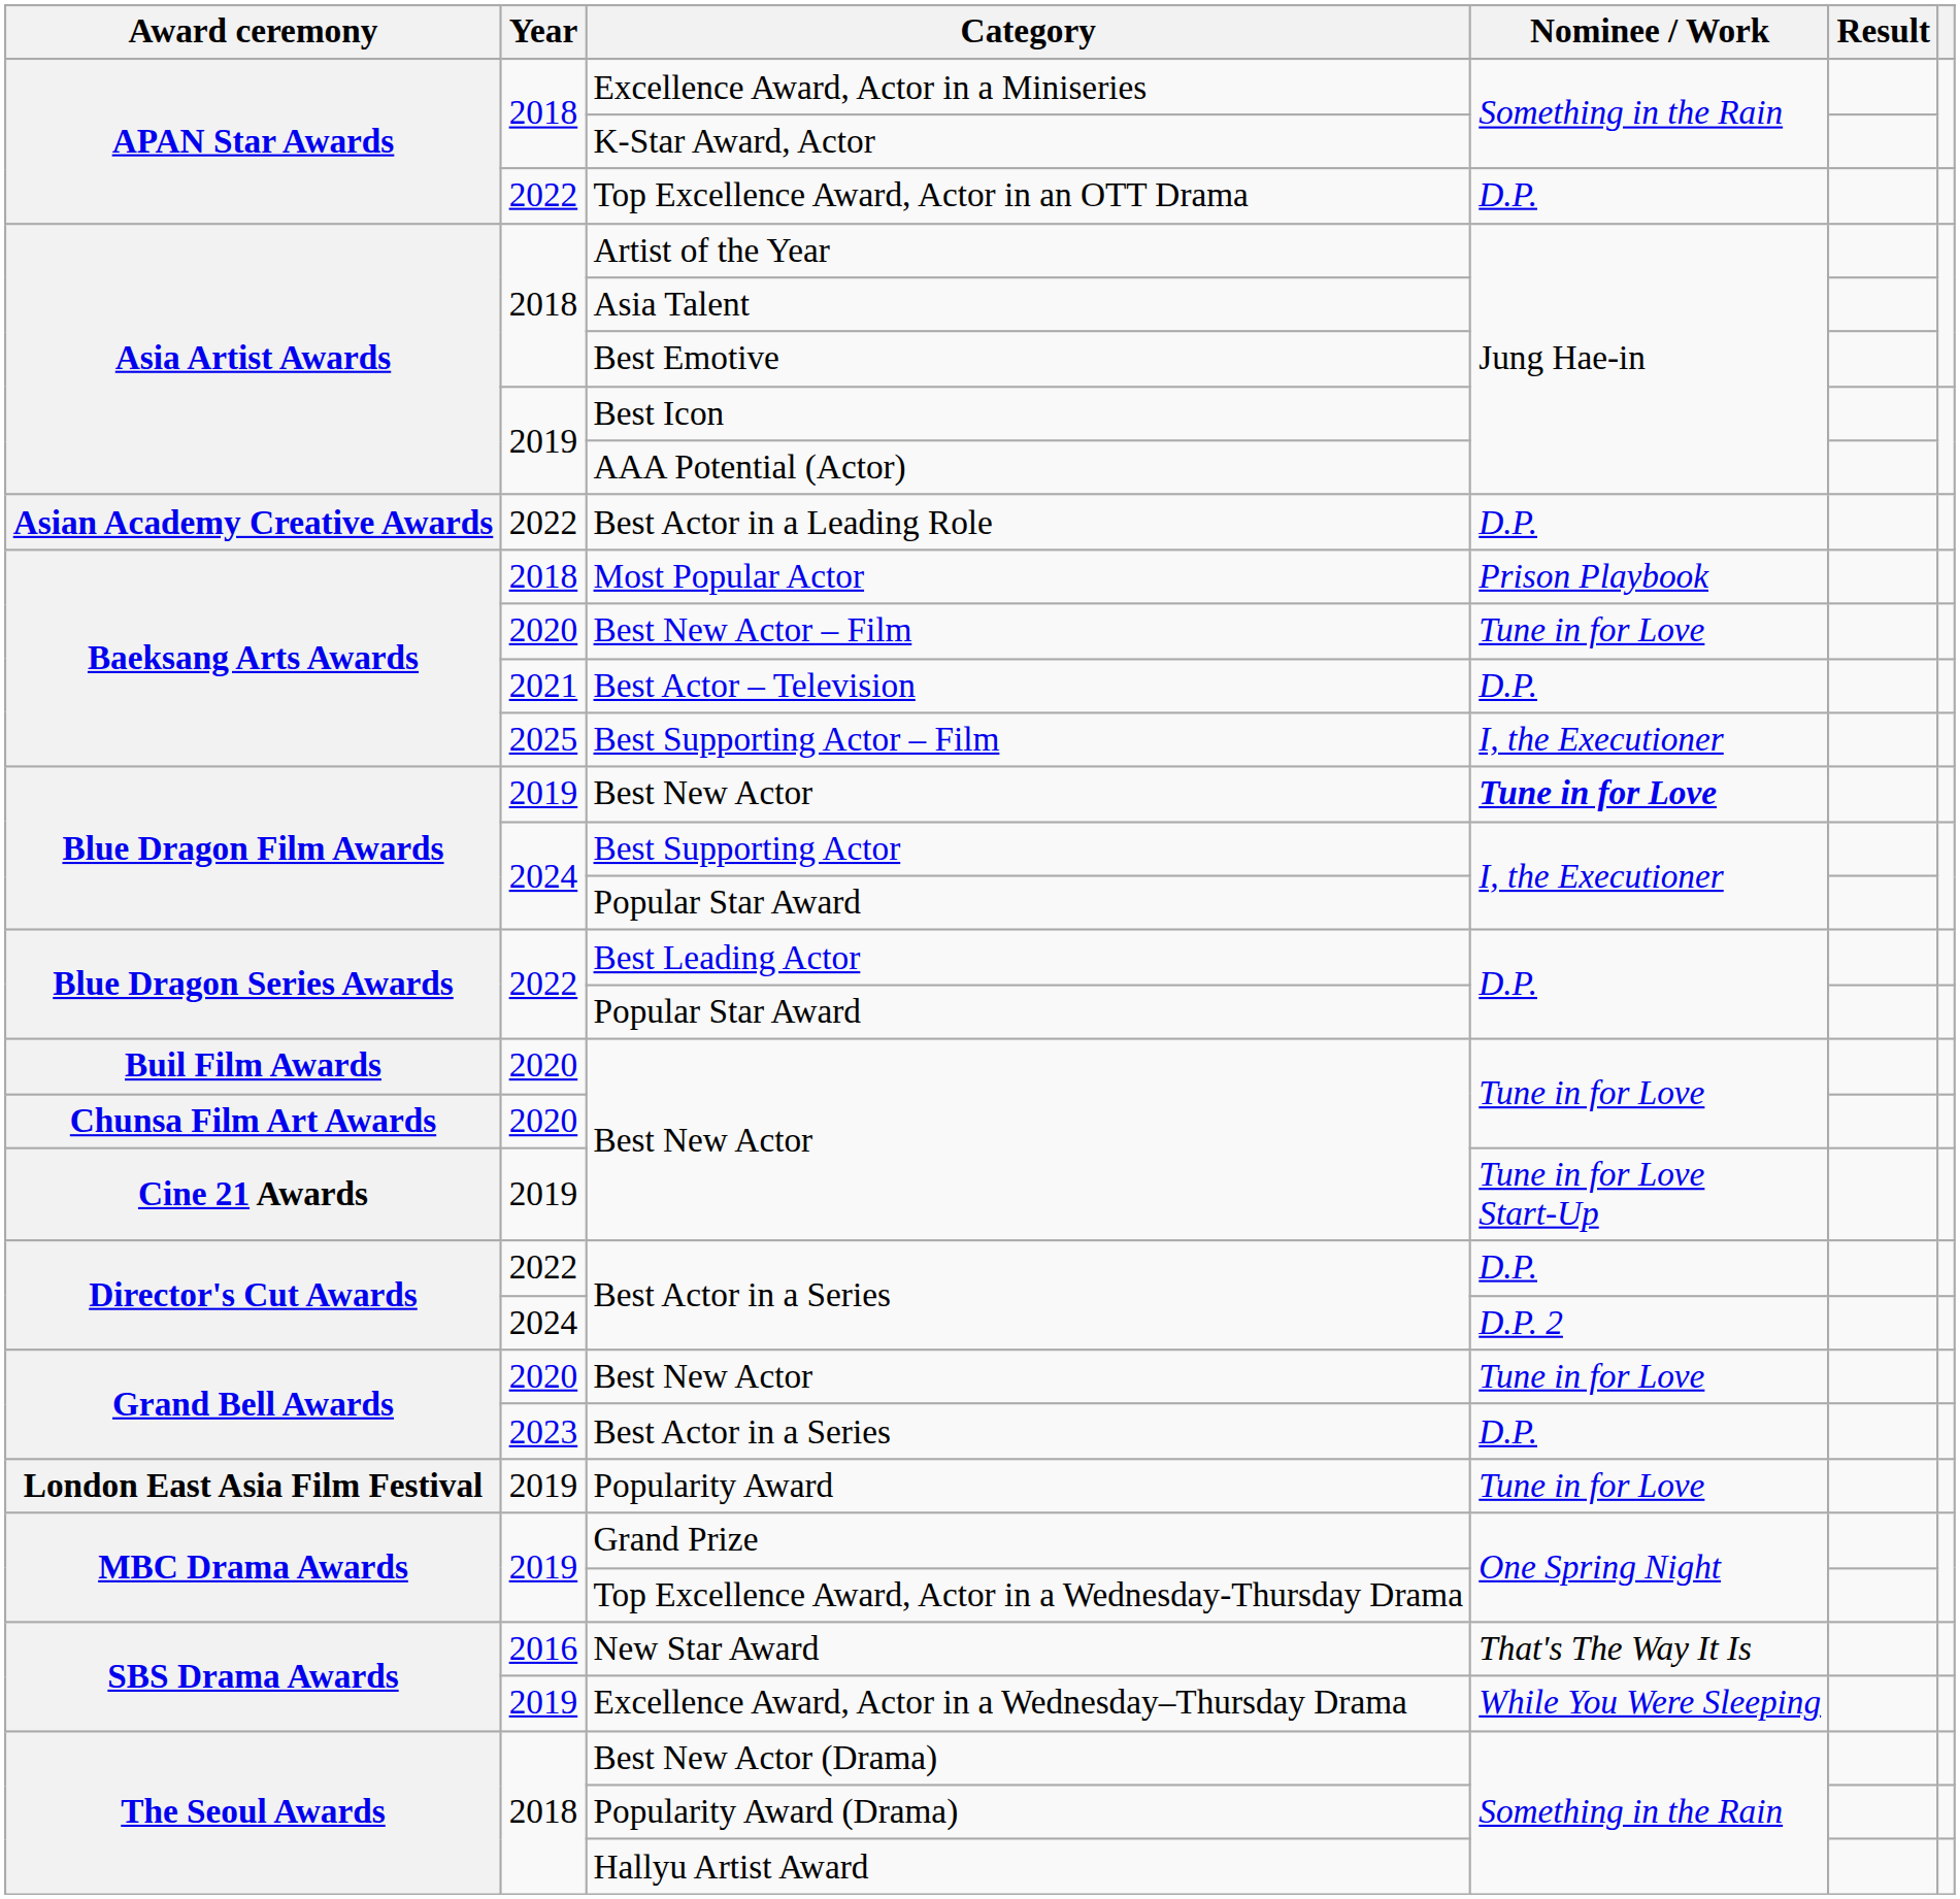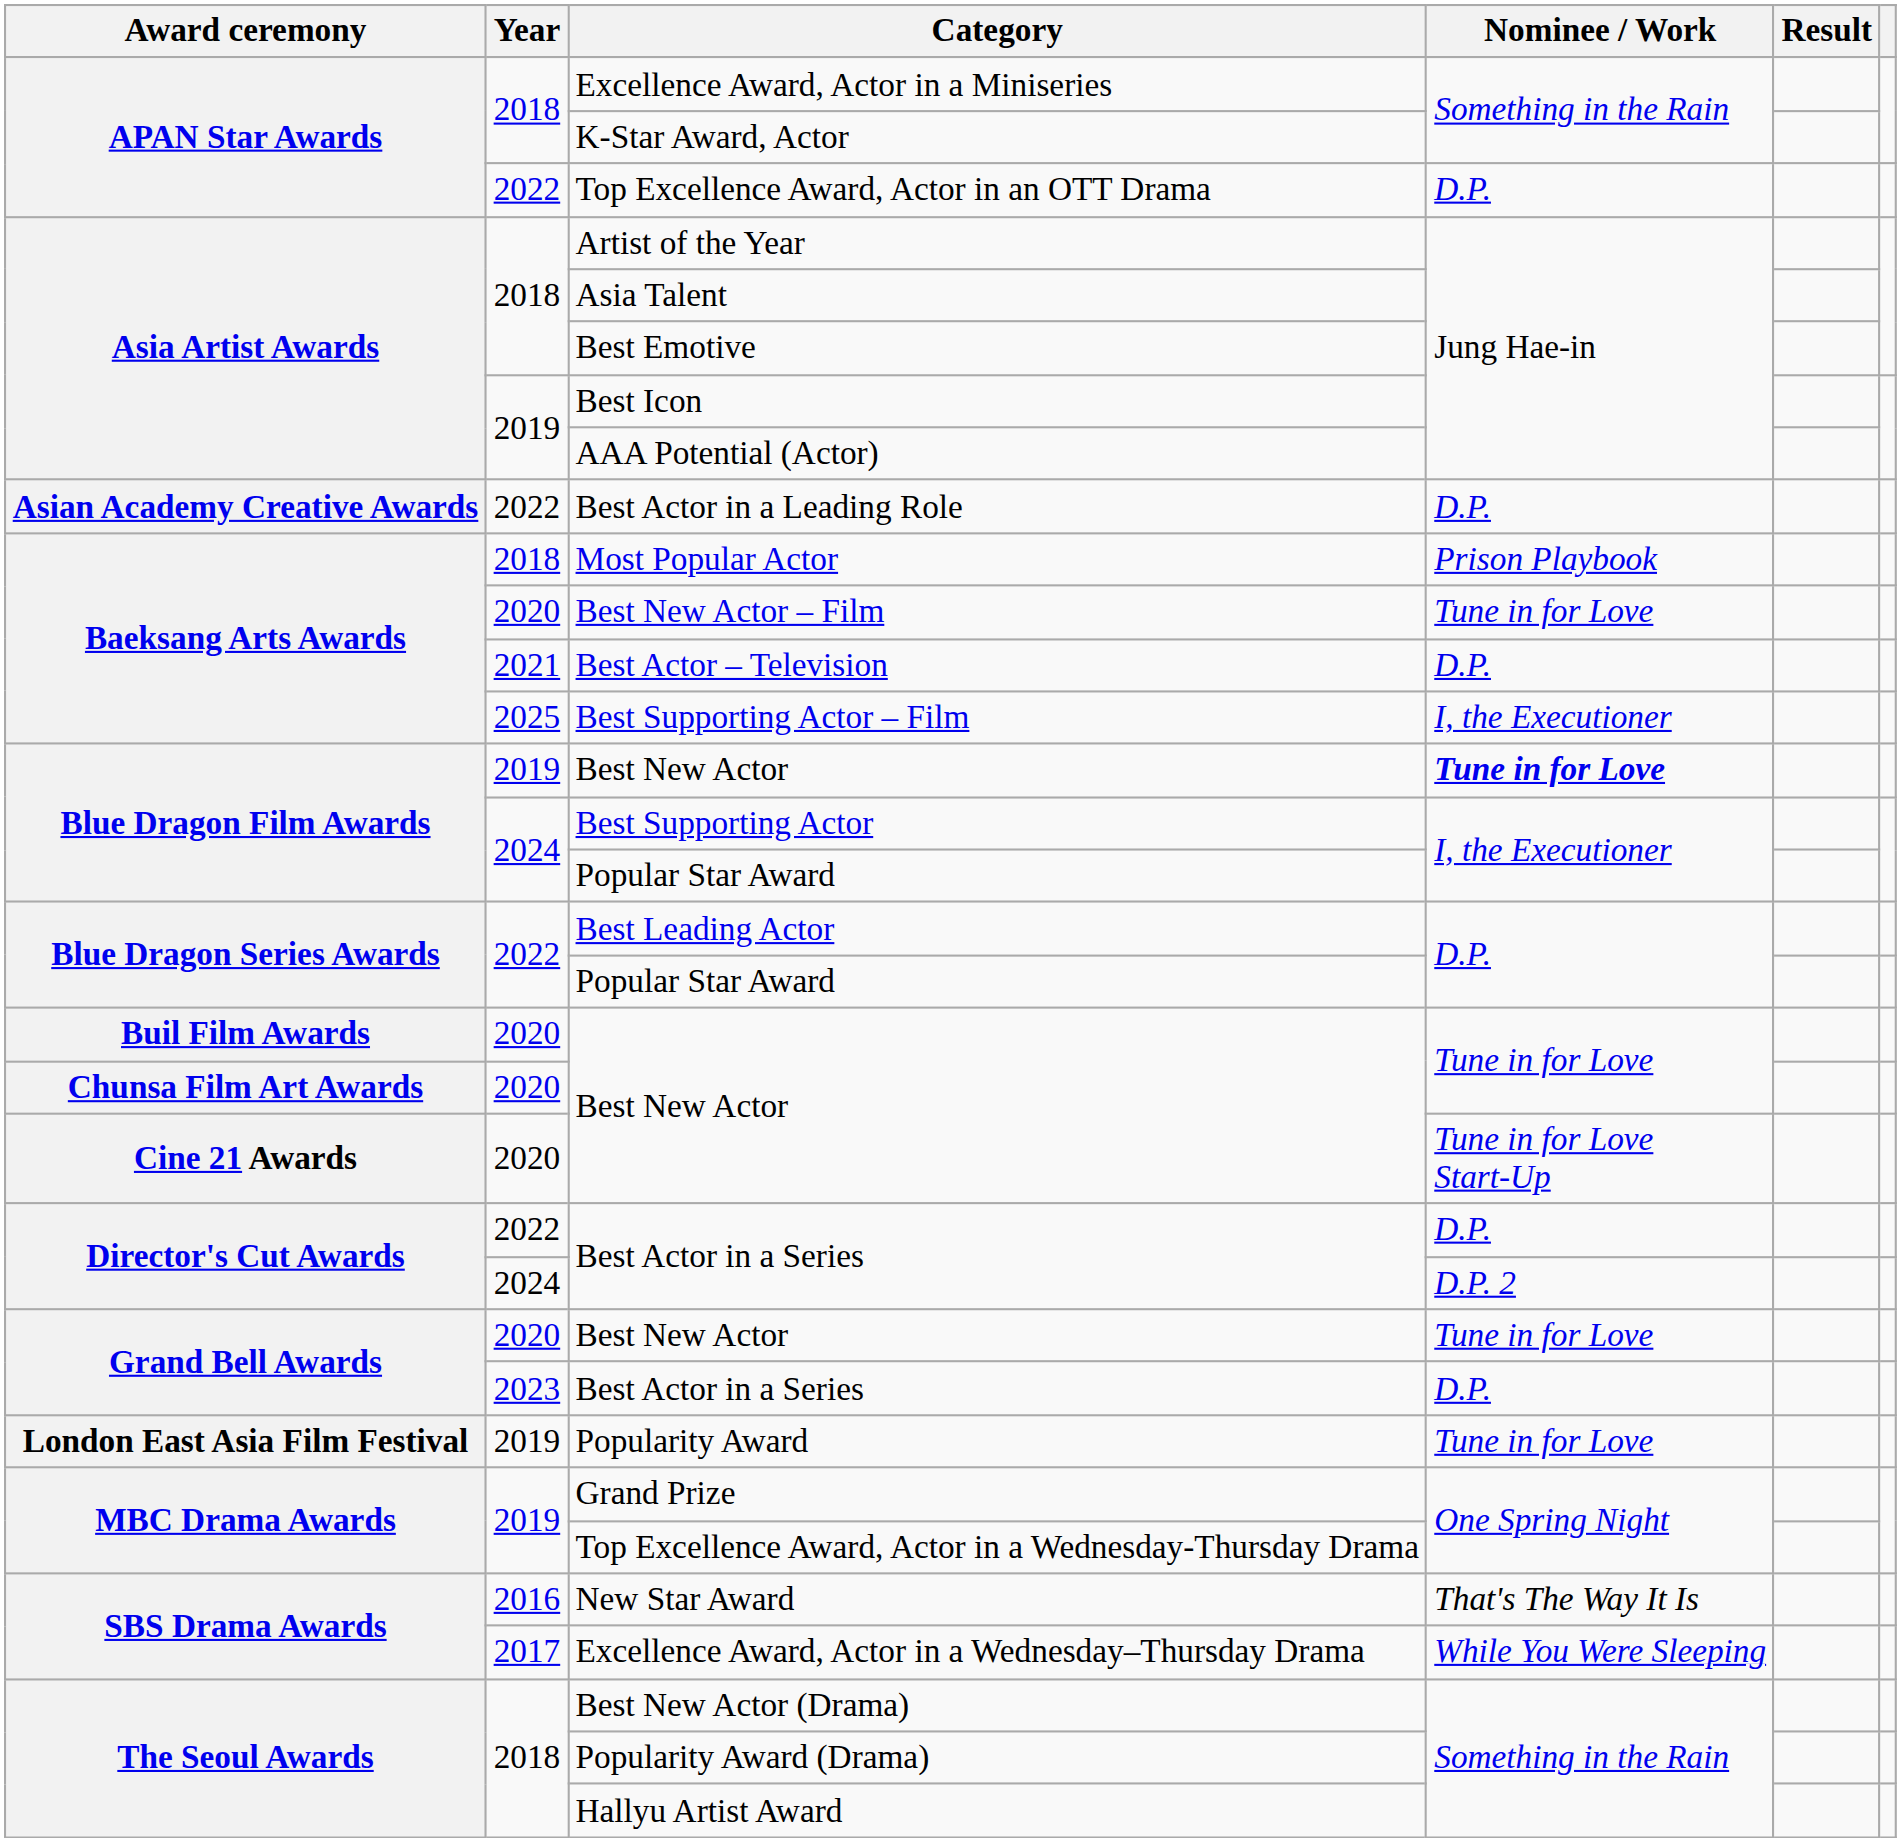 <table class="wikitable plainrowheaders sortable">
 <tr>
 <th scope="col">Award ceremony</th>
 <th scope="col">Year</th>
 <th scope="col">Category </th>
 <th scope="col">Nominee / Work</th>
 <th scope="col">Result</th>
 <th scope="col" class="unsortable"></th>
 </tr>
 <tr>
 <th scope="row" rowspan="3"><a href='#'>APAN Star Awards</a></th>
 <td rowspan="2" style="text-align:center"><a href='#'>2018</a></td>
 <td>Excellence Award, Actor in a Miniseries</td>
 <td rowspan="2"><em><a href='#'>Something in the Rain</a></em></td>
 <td></td>
 <td rowspan="2" style="text-align:center"></td>
 </tr>
 <tr>
 <td>K-Star Award, Actor</td>
 <td></td>
 </tr>
 <tr>
 <td style="text-align:center"><a href='#'>2022</a></td>
 <td>Top Excellence Award, Actor in an OTT Drama</td>
 <td><em><a href='#'>D.P.</a></em></td>
 <td></td>
 <td style="text-align:center"></td>
 </tr>
 <tr>
 <th scope="row" rowspan="5"><a href='#'>Asia Artist Awards</a></th>
 <td rowspan="3" style="text-align:center">2018</td>
 <td>Artist of the Year</td>
 <td rowspan="5">Jung Hae-in</td>
 <td></td>
 <td rowspan="3" style="text-align:center"></td>
 </tr>
 <tr>
 <td>Asia Talent</td>
 <td></td>
 </tr>
 <tr>
 <td>Best Emotive</td>
 <td></td>
 </tr>
 <tr>
 <td rowspan="2" style="text-align:center">2019</td>
 <td>Best Icon</td>
 <td></td>
 <td rowspan="2" style="text-align:center"></td>
 </tr>
 <tr>
 <td>AAA Potential (Actor)</td>
 <td></td>
 </tr>
 <tr>
 <th scope="row"><a href='#'>Asian Academy Creative Awards</a></th>
 <td style="text-align:center">2022</td>
 <td>Best Actor in a Leading Role</td>
 <td><em><a href='#'>D.P.</a></em></td>
 <td></td>
 <td style="text-align:center"></td>
 </tr>
 <tr>
 <th scope="row" rowspan="4"><a href='#'>Baeksang Arts Awards</a></th>
 <td style="text-align:center"><a href='#'>2018</a></td>
 <td><a href='#'>Most Popular Actor</a></td>
 <td><em><a href='#'>Prison Playbook</a></em></td>
 <td></td>
 <td style="text-align:center"></td>
 </tr>
 <tr>
 <td style="text-align:center"><a href='#'>2020</a></td>
 <td><a href='#'>Best New Actor – Film</a></td>
 <td><em><a href='#'>Tune in for Love</a></em></td>
 <td></td>
 <td style="text-align:center"></td>
 </tr>
 <tr>
 <td style="text-align:center"><a href='#'>2021</a></td>
 <td><a href='#'>Best Actor – Television</a></td>
 <td><em><a href='#'>D.P.</a></em></td>
 <td></td>
 <td rowspan="1"  style="text-align:center"></td>
 </tr>
 <tr>
 <td style="text-align:center"><a href='#'>2025</a></td>
 <td><a href='#'>Best Supporting Actor – Film</a></td>
 <td><em><a href='#'>I, the Executioner</a></em></td>
 <td></td>
 <td style="text-align:center"></td>
 </tr>
 <tr>
 <th scope="row" rowspan="3"><a href='#'>Blue Dragon Film Awards</a></th>
 <td style="text-align:center"><a href='#'>2019</a></td>
 <td>Best New Actor</td>
 <td><strong><em><a href='#'>Tune in for Love</a></em></strong></td>
 <td></td>
 <td style="text-align:center"></td>
 </tr>
 <tr>
 <td rowspan="2" style="text-align:center"><a href='#'>2024</a></td>
 <td><a href='#'>Best Supporting Actor</a></td>
 <td rowspan="2"><em><a href='#'>I, the Executioner</a></em></td>
 <td></td>
 <td rowspan="2" style="text-align:center"></td>
 </tr>
 <tr>
 <td>Popular Star Award</td>
 <td></td>
 </tr>
 <tr>
 <th scope="row" rowspan="2"><a href='#'>Blue Dragon Series Awards</a></th>
 <td rowspan="2" style="text-align:center"><a href='#'>2022</a></td>
 <td><a href='#'>Best Leading Actor</a></td>
 <td rowspan="2"><em><a href='#'>D.P.</a></em></td>
 <td></td>
 <td style="text-align:center"></td>
 </tr>
 <tr>
 <td>Popular Star Award</td>
 <td></td>
 <td style="text-align:center"></td>
 </tr>
 <tr>
 <th scope="row"><a href='#'>Buil Film Awards</a></th>
 <td style="text-align:center"><a href='#'>2020</a></td>
 <td rowspan="3">Best New Actor</td>
 <td rowspan="2"><em><a href='#'>Tune in for Love</a></em></td>
 <td></td>
 <td style="text-align:center"></td>
 </tr>
 <tr>
 <th scope="row"><a href='#'>Chunsa Film Art Awards</a></th>
 <td style="text-align:center"><a href='#'>2020</a></td>
 <td></td>
 <td style="text-align:center"></td>
 </tr>
 <tr>
 <th scope="row"><a href='#'>Cine 21</a> Awards</th>
-<td style="text-align:center">2019</td>
+<td style="text-align:center">2020</td>
 <td><em><a href='#'>Tune in for Love</a></em> <br> <em><a href='#'>Start-Up</a></em></td>
 <td></td>
 <td style="text-align:center"></td>
 </tr>
 <tr>
 <th scope="row" rowspan="2"><a href='#'>Director's Cut Awards</a></th>
 <td style="text-align:center">2022</td>
 <td rowspan="2">Best Actor in a Series</td>
 <td><em><a href='#'>D.P.</a></em></td>
 <td></td>
 <td style="text-align:center"></td>
 </tr>
 <tr>
 <td style="text-align:center">2024</td>
 <td><em><a href='#'>D.P. 2</a></em></td>
 <td></td>
 <td style="text-align:center"></td>
 </tr>
 <tr>
 <th scope="row" rowspan="2"><a href='#'>Grand Bell Awards</a></th>
 <td style="text-align:center"><a href='#'>2020</a></td>
 <td>Best New Actor</td>
 <td><em><a href='#'>Tune in for Love</a></em></td>
 <td></td>
 <td style="text-align:center"></td>
 </tr>
 <tr>
 <td style="text-align:center"><a href='#'>2023</a></td>
 <td>Best Actor in a Series</td>
 <td><em><a href='#'>D.P.</a></em></td>
 <td></td>
 <td style="text-align:center"></td>
 </tr>
 <tr>
 <th scope="row">London East Asia Film Festival</th>
 <td style="text-align:center">2019</td>
 <td>Popularity Award</td>
 <td><em><a href='#'>Tune in for Love</a></em></td>
 <td></td>
 <td style="text-align:center"></td>
 </tr>
 <tr>
 <th scope="row" rowspan="2"><a href='#'>MBC Drama Awards</a></th>
 <td rowspan="2" style="text-align:center"><a href='#'>2019</a></td>
 <td>Grand Prize</td>
 <td rowspan="2"><em><a href='#'>One Spring Night</a></em></td>
 <td></td>
 <td rowspan="2" style="text-align:center"></td>
 </tr>
 <tr>
 <td>Top Excellence Award, Actor in a Wednesday-Thursday Drama</td>
 <td></td>
 </tr>
 <tr>
 <th scope="row" rowspan="2"><a href='#'>SBS Drama Awards</a></th>
 <td style="text-align:center"><a href='#'>2016</a></td>
 <td>New Star Award</td>
 <td><em>That's The Way It Is</em></td>
 <td></td>
 <td style="text-align:center"></td>
 </tr>
 <tr>
-<td style="text-align:center"><a href='#'>2019</a></td>
+<td style="text-align:center"><a href='#'>2017</a></td>
 <td>Excellence Award, Actor in a Wednesday–Thursday Drama</td>
 <td><em><a href='#'>While You Were Sleeping</a></em></td>
 <td></td>
 <td style="text-align:center"></td>
 </tr>
 <tr>
 <th scope="row" rowspan="3"><a href='#'>The Seoul Awards</a></th>
 <td rowspan="3" style="text-align:center">2018</td>
 <td>Best New Actor (Drama)</td>
 <td rowspan="3"><em><a href='#'>Something in the Rain</a></em></td>
 <td></td>
 <td style="text-align:center"></td>
 </tr>
 <tr>
 <td>Popularity Award (Drama)</td>
 <td></td>
 <td style="text-align:center"></td>
 </tr>
 <tr>
 <td>Hallyu Artist Award</td>
 <td></td>
 <td style="text-align:center"></td>
 </tr>
 </table>
